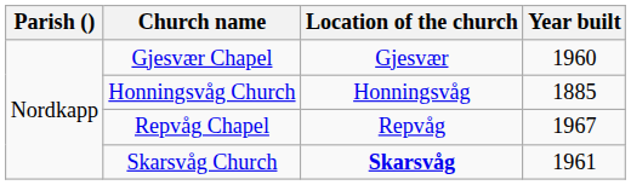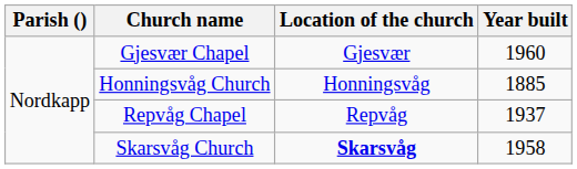 <table class="wikitable" style="text-align:center">
 <tr>
 <th>Parish ()</th>
 <th>Church name</th>
 <th>Location of the church</th>
 <th>Year built</th>
 </tr>
 <tr>
 <td rowspan="4">Nordkapp</td>
 <td><a href='#'>Gjesvær Chapel</a></td>
 <td><a href='#'>Gjesvær</a></td>
 <td>1960</td>
 </tr>
 <tr>
 <td><a href='#'>Honningsvåg Church</a></td>
 <td><a href='#'>Honningsvåg</a></td>
 <td>1885</td>
 </tr>
 <tr>
 <td><a href='#'>Repvåg Chapel</a></td>
 <td><a href='#'>Repvåg</a></td>
-<td>1967</td>
+<td>1937</td>
 </tr>
 <tr>
 <td><a href='#'>Skarsvåg Church</a></td>
 <td><strong><a href='#'>Skarsvåg</a></strong></td>
-<td>1961</td>
+<td>1958</td>
 </tr>
 </table>
